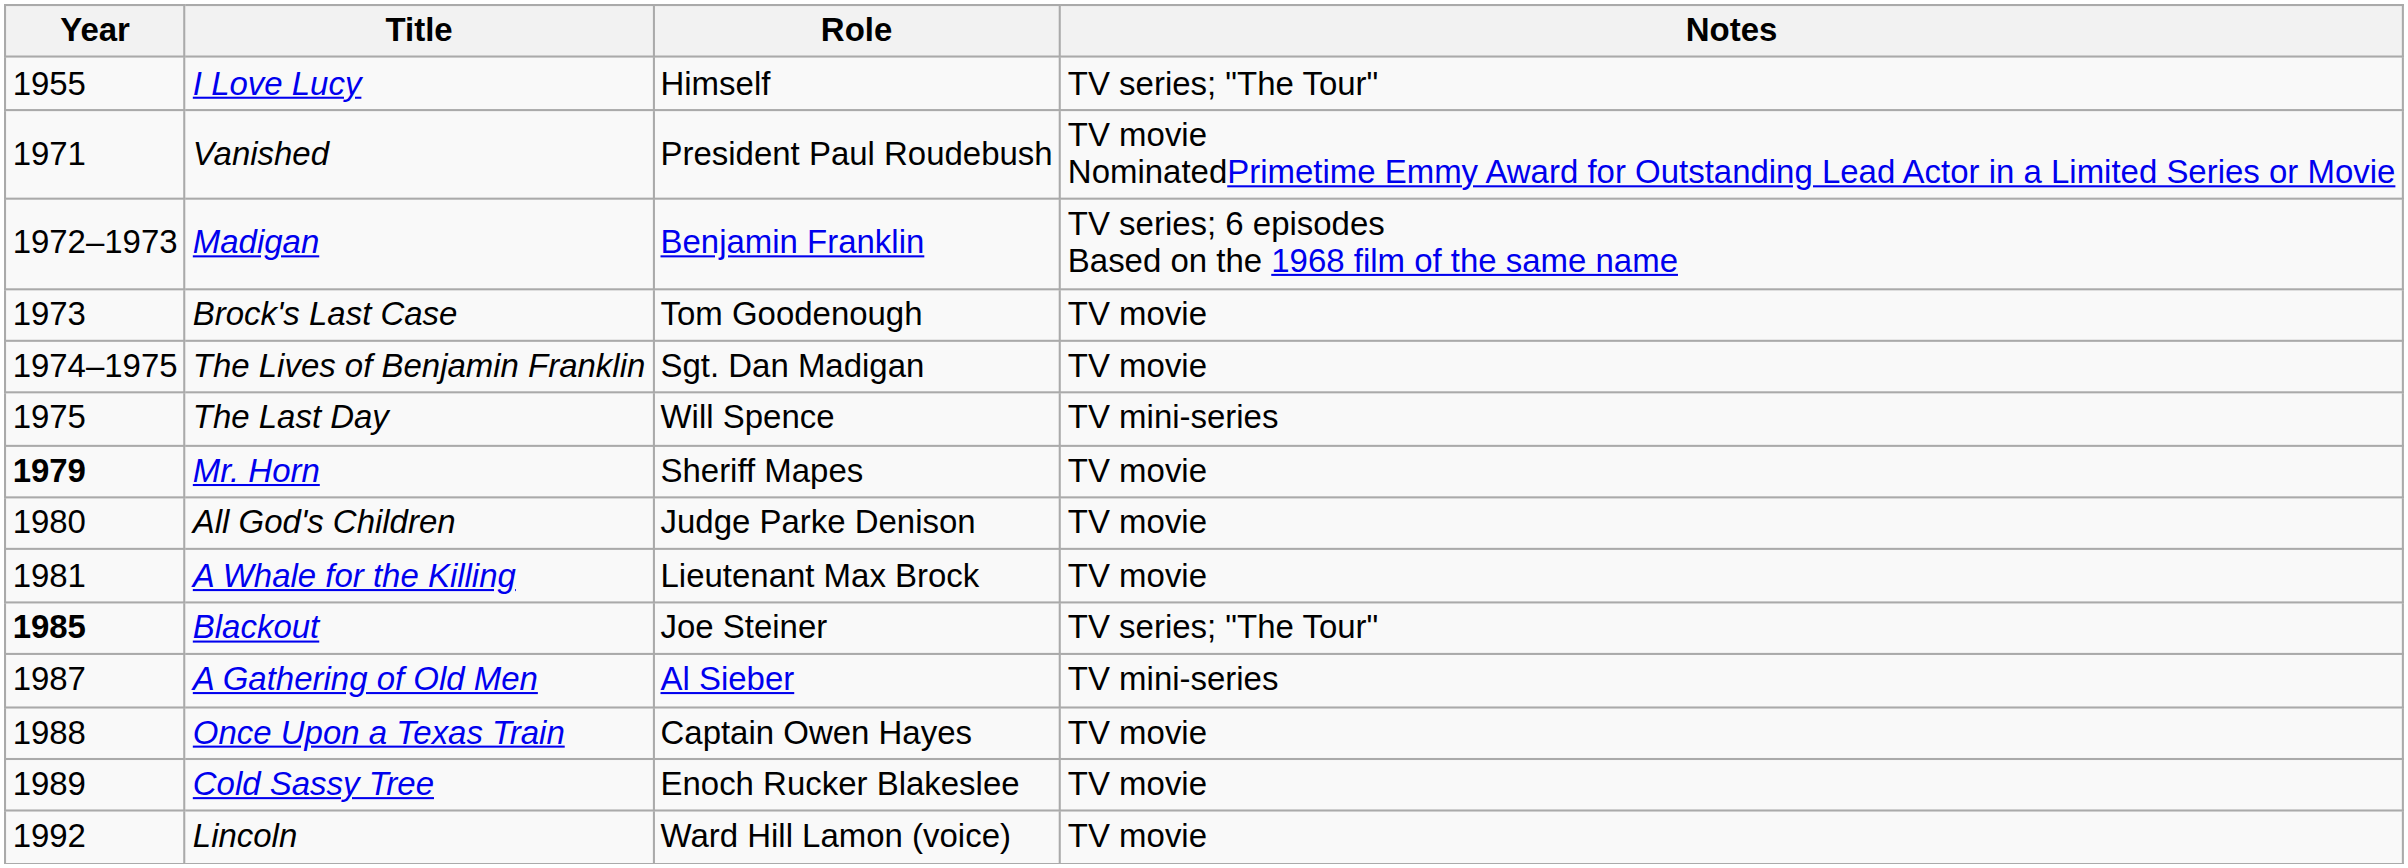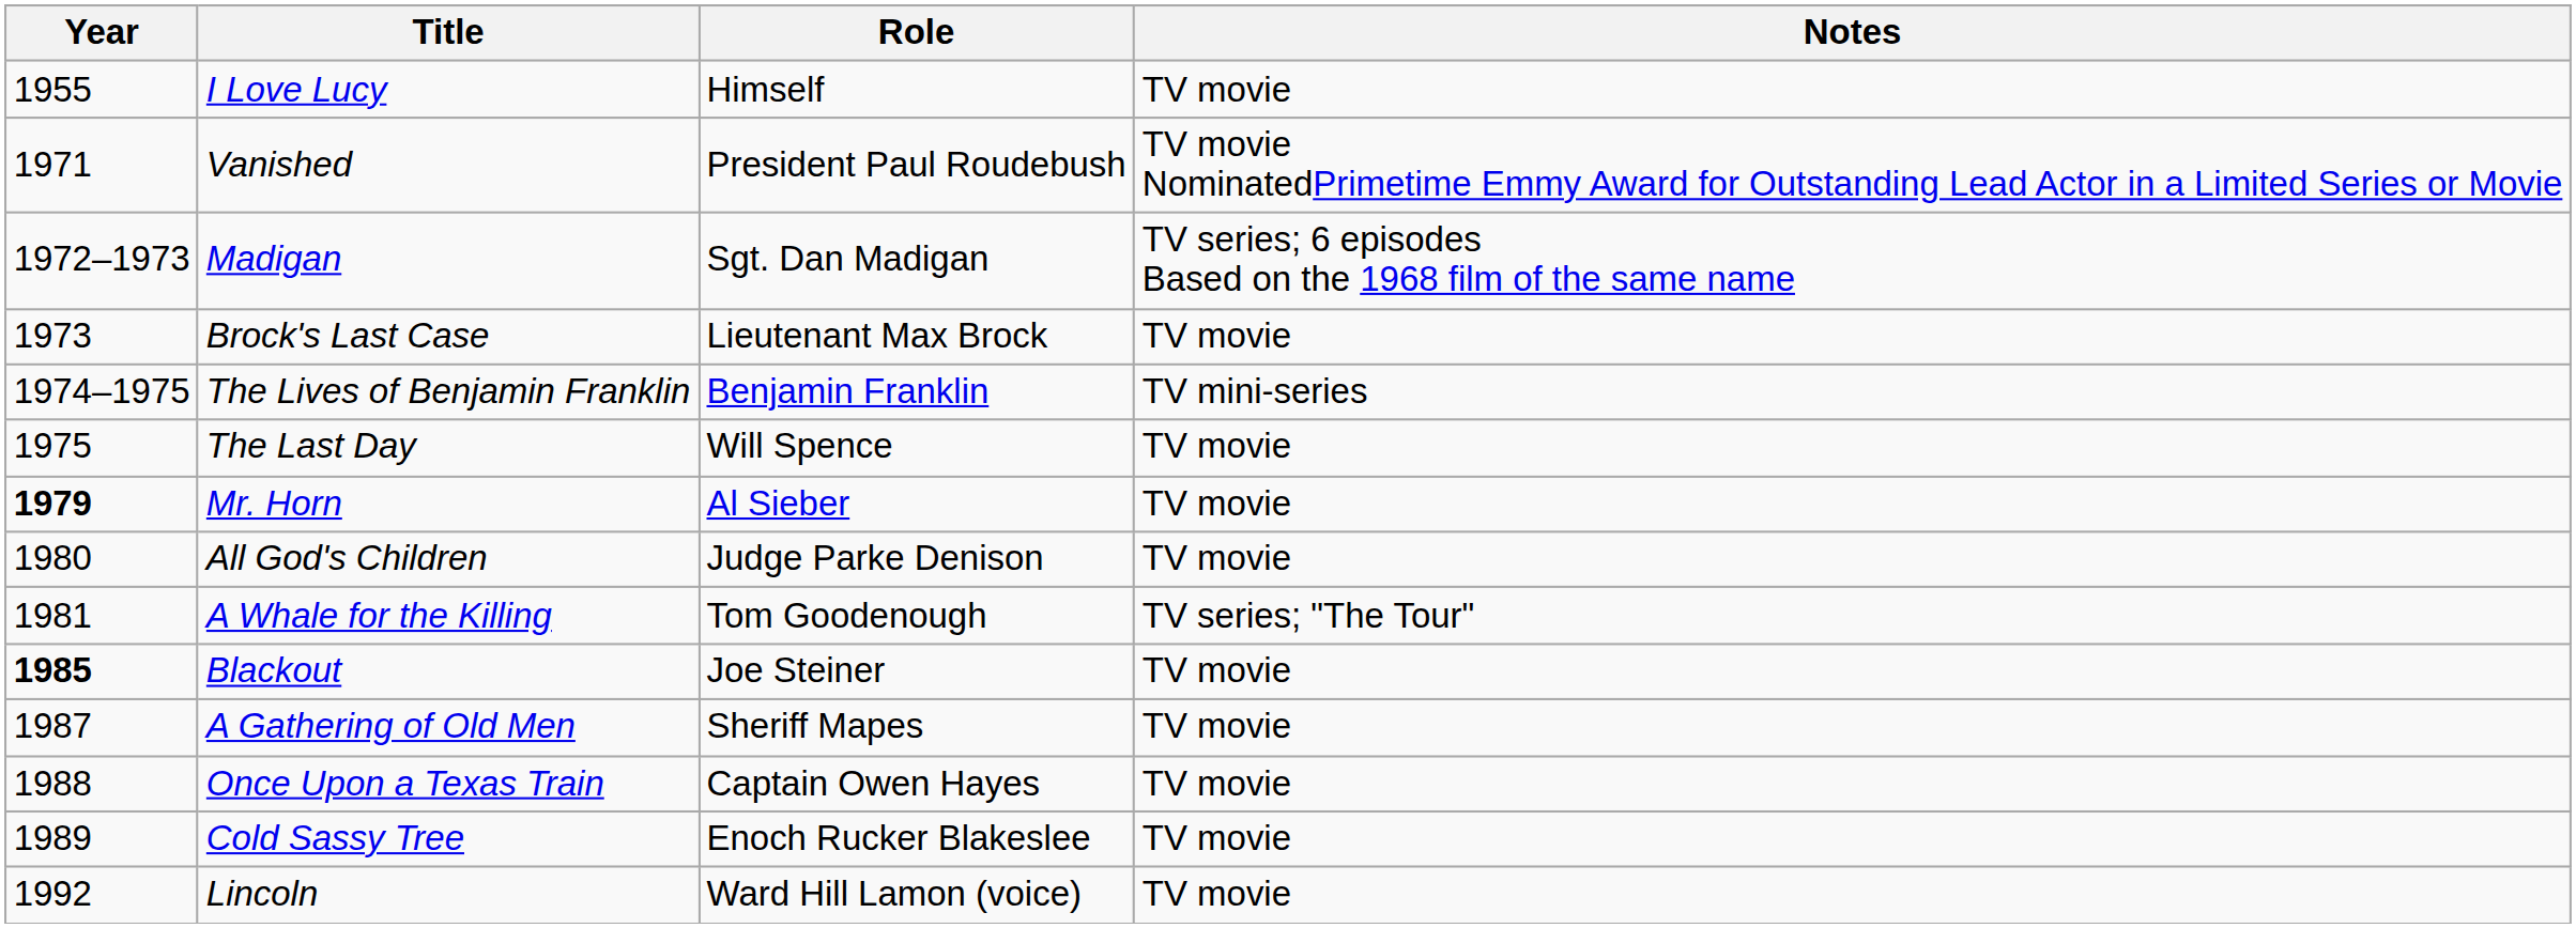 <table class="wikitable sortable">
 <tr>
 <th>Year</th>
 <th>Title</th>
 <th>Role</th>
 <th class="unsortable">Notes</th>
 </tr>
 <tr>
 <td>1955</td>
 <td><em><a href='#'>I Love Lucy</a></em></td>
 <td>Himself</td>
-<td>TV series; "The Tour"</td>
+<td>TV movie</td>
 </tr>
 <tr>
 <td>1971</td>
 <td><em>Vanished</em></td>
 <td>President Paul Roudebush</td>
 <td>TV movie<br>Nominated<a href='#'>Primetime Emmy Award for Outstanding Lead Actor in a Limited Series or Movie</a></td>
 </tr>
 <tr>
 <td>1972–1973</td>
 <td><em><a href='#'>Madigan</a></em></td>
-<td><a href='#'>Benjamin Franklin</a></td>
+<td>Sgt. Dan Madigan</td>
 <td>TV series; 6 episodes<br>Based on the <a href='#'>1968 film of the same name</a></td>
 </tr>
 <tr>
 <td>1973</td>
 <td><em>Brock's Last Case</em></td>
-<td>Tom Goodenough</td>
+<td>Lieutenant Max Brock</td>
 <td>TV movie</td>
 </tr>
 <tr>
 <td>1974–1975</td>
 <td><em>The Lives of Benjamin Franklin</em></td>
-<td>Sgt. Dan Madigan</td>
-<td>TV movie</td>
+<td><a href='#'>Benjamin Franklin</a></td>
+<td>TV mini-series</td>
 </tr>
 <tr>
 <td>1975</td>
 <td><em>The Last Day</em></td>
 <td>Will Spence</td>
-<td>TV mini-series</td>
+<td>TV movie</td>
 </tr>
 <tr>
 <td><strong>1979</strong></td>
 <td><em><a href='#'>Mr. Horn</a></em></td>
-<td>Sheriff Mapes</td>
+<td><a href='#'>Al Sieber</a></td>
 <td>TV movie</td>
 </tr>
 <tr>
 <td>1980</td>
 <td><em>All God's Children</em></td>
 <td>Judge Parke Denison</td>
 <td>TV movie</td>
 </tr>
 <tr>
 <td>1981</td>
 <td><em><a href='#'>A Whale for the Killing</a></em></td>
-<td>Lieutenant Max Brock</td>
-<td>TV movie</td>
+<td>Tom Goodenough</td>
+<td>TV series; "The Tour"</td>
 </tr>
 <tr>
 <td><strong>1985</strong></td>
 <td><em><a href='#'>Blackout</a></em></td>
 <td>Joe Steiner</td>
-<td>TV series; "The Tour"</td>
+<td>TV movie</td>
 </tr>
 <tr>
 <td>1987</td>
 <td><em><a href='#'>A Gathering of Old Men</a></em></td>
-<td><a href='#'>Al Sieber</a></td>
-<td>TV mini-series</td>
+<td>Sheriff Mapes</td>
+<td>TV movie</td>
 </tr>
 <tr>
 <td>1988</td>
 <td><em><a href='#'>Once Upon a Texas Train</a></em></td>
 <td>Captain Owen Hayes</td>
 <td>TV movie</td>
 </tr>
 <tr>
 <td>1989</td>
 <td><em><a href='#'>Cold Sassy Tree</a></em></td>
 <td>Enoch Rucker Blakeslee</td>
 <td>TV movie</td>
 </tr>
 <tr>
 <td>1992</td>
 <td><em>Lincoln</em></td>
 <td>Ward Hill Lamon (voice)</td>
 <td>TV movie</td>
 </tr>
 <tr>
 </tr>
 </table>
